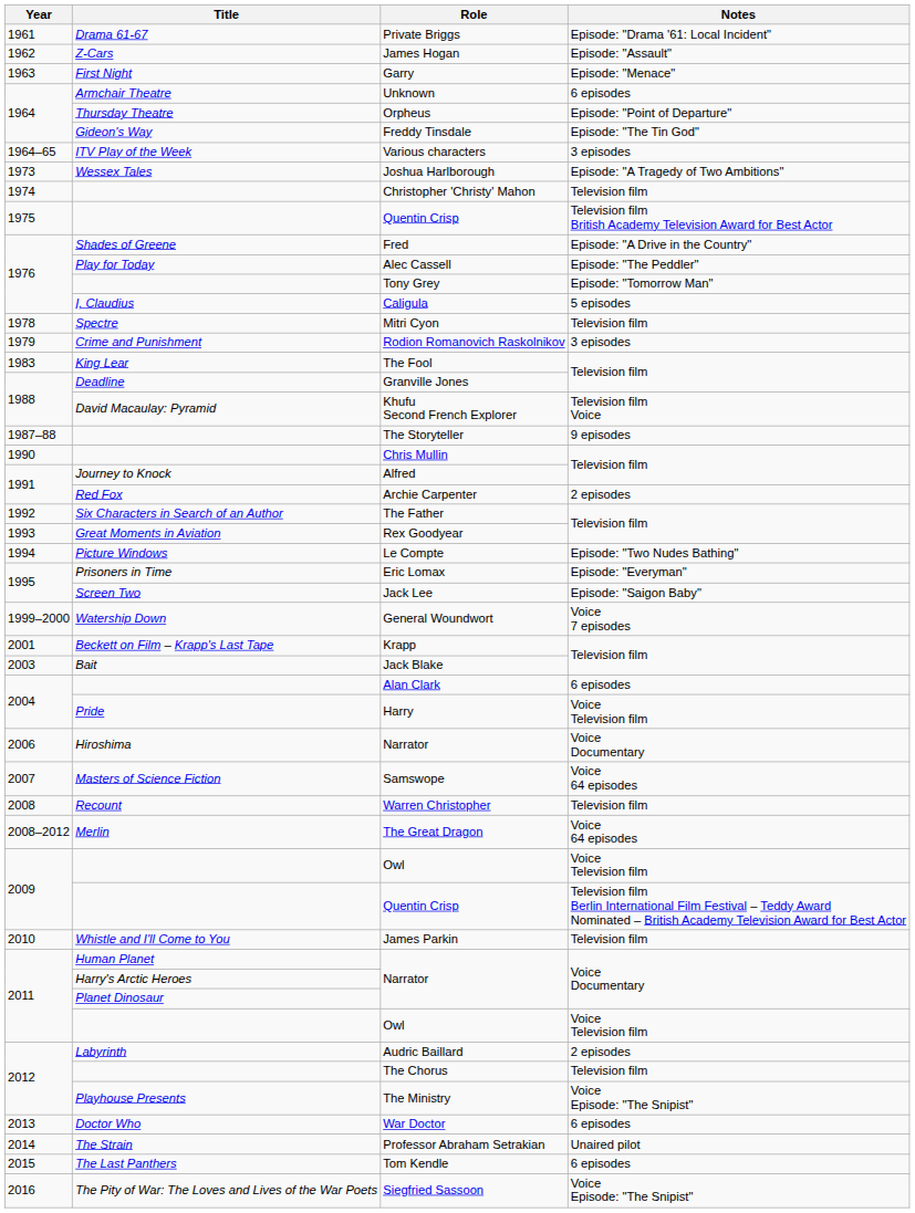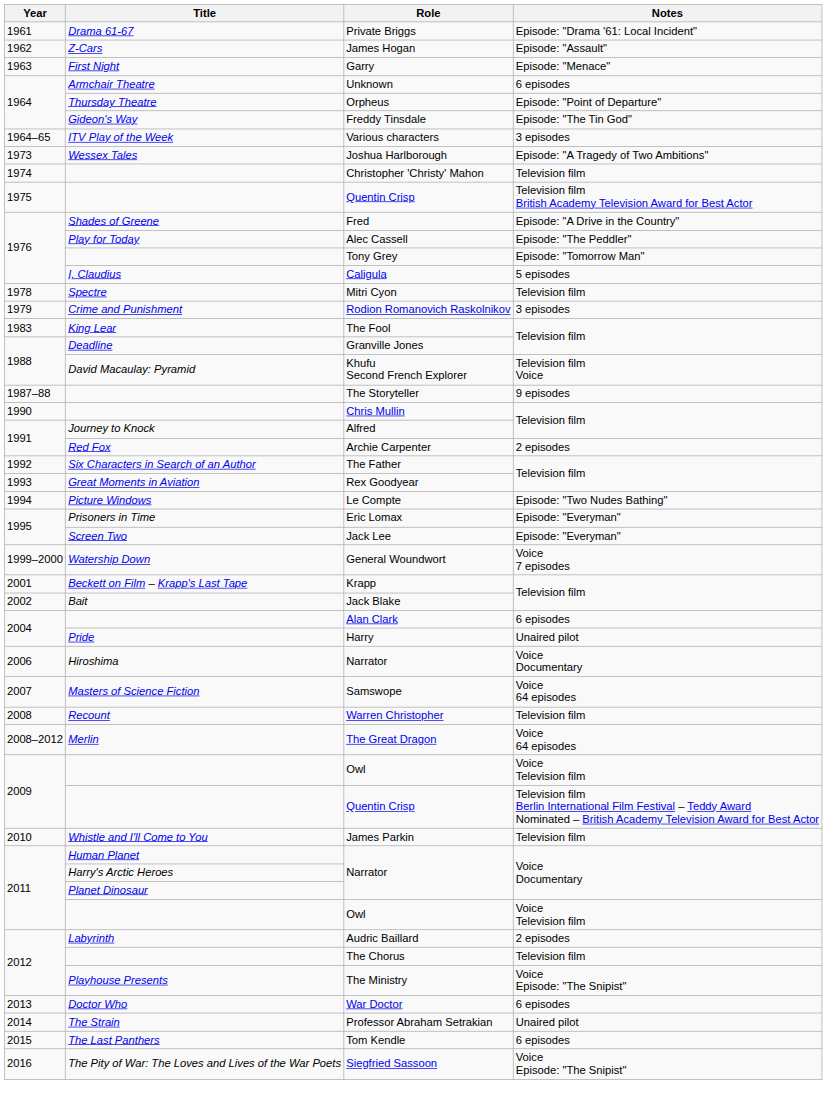 <table class="wikitable sortable">
 <tr>
 <th>Year</th>
 <th>Title</th>
 <th>Role</th>
 <th class="unsortable">Notes</th>
 </tr>
 <tr>
 <td>1961</td>
 <td><em><a href='#'>Drama 61-67</a></em></td>
 <td>Private Briggs</td>
 <td>Episode: "Drama '61: Local Incident"</td>
 </tr>
 <tr>
 <td>1962</td>
 <td><em><a href='#'>Z-Cars</a></em></td>
 <td>James Hogan</td>
 <td>Episode: "Assault"</td>
 </tr>
 <tr>
 <td>1963</td>
 <td><em><a href='#'>First Night</a></em></td>
 <td>Garry</td>
 <td>Episode: "Menace"</td>
 </tr>
 <tr>
 <td rowspan="3">1964</td>
 <td><em><a href='#'>Armchair Theatre</a></em></td>
 <td>Unknown</td>
 <td>6 episodes</td>
 </tr>
 <tr>
 <td><em><a href='#'>Thursday Theatre</a></em></td>
 <td>Orpheus</td>
 <td>Episode: "Point of Departure"</td>
 </tr>
 <tr>
 <td><em><a href='#'>Gideon's Way</a></em></td>
 <td>Freddy Tinsdale</td>
 <td>Episode: "The Tin God"</td>
 </tr>
 <tr>
 <td>1964–65</td>
 <td><em><a href='#'>ITV Play of the Week</a></em></td>
 <td>Various characters</td>
 <td>3 episodes</td>
 </tr>
 <tr>
 <td>1973</td>
 <td><em><a href='#'>Wessex Tales</a></em></td>
 <td>Joshua Harlborough</td>
 <td>Episode: "A Tragedy of Two Ambitions"</td>
 </tr>
 <tr>
 <td>1974</td>
 <td><em></em></td>
 <td>Christopher 'Christy' Mahon</td>
 <td>Television film</td>
 </tr>
 <tr>
 <td>1975</td>
 <td><em></em></td>
 <td><a href='#'>Quentin Crisp</a></td>
 <td>Television film<br><a href='#'>British Academy Television Award for Best Actor</a></td>
 </tr>
 <tr>
 <td rowspan="4">1976</td>
 <td><em><a href='#'>Shades of Greene</a></em></td>
 <td>Fred</td>
 <td>Episode: "A Drive in the Country"</td>
 </tr>
 <tr>
 <td><em><a href='#'>Play for Today</a></em></td>
 <td>Alec Cassell</td>
 <td>Episode: "The Peddler"</td>
 </tr>
 <tr>
 <td><em></em></td>
 <td>Tony Grey</td>
 <td>Episode: "Tomorrow Man"</td>
 </tr>
 <tr>
 <td><em><a href='#'>I, Claudius</a></em></td>
 <td><a href='#'>Caligula</a></td>
 <td>5 episodes</td>
 </tr>
 <tr>
 <td>1978</td>
 <td><em><a href='#'>Spectre</a></em></td>
 <td>Mitri Cyon</td>
 <td>Television film</td>
 </tr>
 <tr>
 <td>1979</td>
 <td><em><a href='#'>Crime and Punishment</a></em></td>
 <td><a href='#'>Rodion Romanovich Raskolnikov</a></td>
 <td>3 episodes</td>
 </tr>
 <tr>
 <td>1983</td>
 <td><em><a href='#'>King Lear</a></em></td>
 <td>The Fool</td>
 <td rowspan="2">Television film</td>
 </tr>
 <tr>
 <td rowspan="2">1988</td>
 <td><em><a href='#'>Deadline</a></em></td>
 <td>Granville Jones</td>
 </tr>
 <tr>
 <td><em>David Macaulay: Pyramid</em></td>
 <td>Khufu<br>Second French Explorer</td>
 <td>Television film<br>Voice</td>
 </tr>
 <tr>
 <td>1987–88</td>
 <td><em></em></td>
 <td>The Storyteller</td>
 <td>9 episodes</td>
 </tr>
 <tr>
 <td>1990</td>
 <td><em></em></td>
 <td><a href='#'>Chris Mullin</a></td>
 <td rowspan="2">Television film</td>
 </tr>
 <tr>
 <td rowspan="2">1991</td>
 <td><em>Journey to Knock</em></td>
 <td>Alfred</td>
 </tr>
 <tr>
 <td><em><a href='#'>Red Fox</a></em></td>
 <td>Archie Carpenter</td>
 <td>2 episodes</td>
 </tr>
 <tr>
 <td>1992</td>
 <td><em><a href='#'>Six Characters in Search of an Author</a></em></td>
 <td>The Father</td>
 <td rowspan="2">Television film</td>
 </tr>
 <tr>
 <td>1993</td>
 <td><em><a href='#'>Great Moments in Aviation</a></em></td>
 <td>Rex Goodyear</td>
 </tr>
 <tr>
 <td>1994</td>
 <td><em><a href='#'>Picture Windows</a></em></td>
 <td>Le Compte</td>
 <td>Episode: "Two Nudes Bathing"</td>
 </tr>
 <tr>
 <td rowspan="2">1995</td>
 <td><em>Prisoners in Time</em></td>
 <td>Eric Lomax</td>
 <td>Episode: "Everyman"</td>
 </tr>
 <tr>
 <td><em><a href='#'>Screen Two</a></em></td>
 <td>Jack Lee</td>
-<td>Episode: "Saigon Baby"</td>
+<td>Episode: "Everyman"</td>
 </tr>
 <tr>
 <td>1999–2000</td>
 <td><em><a href='#'>Watership Down</a></em></td>
 <td>General Woundwort</td>
 <td>Voice<br>7 episodes</td>
 </tr>
 <tr>
 <td>2001</td>
 <td><em><a href='#'>Beckett on Film</a> – <a href='#'>Krapp's Last Tape</a></em></td>
 <td>Krapp</td>
 <td rowspan="2">Television film</td>
 </tr>
 <tr>
-<td>2003</td>
+<td>2002</td>
 <td><em>Bait</em></td>
 <td>Jack Blake</td>
 </tr>
 <tr>
 <td rowspan="2">2004</td>
 <td><em></em></td>
 <td><a href='#'>Alan Clark</a></td>
 <td>6 episodes</td>
 </tr>
 <tr>
 <td><em><a href='#'>Pride</a></em></td>
 <td>Harry</td>
-<td>Voice<br>Television film</td>
+<td>Unaired pilot</td>
 </tr>
 <tr>
 <td>2006</td>
 <td><em>Hiroshima</em></td>
 <td>Narrator</td>
 <td>Voice<br>Documentary</td>
 </tr>
 <tr>
 <td>2007</td>
 <td><em><a href='#'>Masters of Science Fiction</a></em></td>
 <td>Samswope</td>
 <td>Voice<br>64 episodes</td>
 </tr>
 <tr>
 <td>2008</td>
 <td><em><a href='#'>Recount</a></em></td>
 <td><a href='#'>Warren Christopher</a></td>
 <td>Television film</td>
 </tr>
 <tr>
 <td>2008–2012</td>
 <td><em><a href='#'>Merlin</a></em></td>
 <td><a href='#'>The Great Dragon</a></td>
 <td>Voice<br>64 episodes</td>
 </tr>
 <tr>
 <td rowspan="2">2009</td>
 <td><em></em></td>
 <td>Owl</td>
 <td>Voice<br>Television film</td>
 </tr>
 <tr>
 <td><em></em></td>
 <td><a href='#'>Quentin Crisp</a></td>
 <td>Television film<br><a href='#'>Berlin International Film Festival</a> – <a href='#'>Teddy Award</a><br>Nominated – <a href='#'>British Academy Television Award for Best Actor</a></td>
 </tr>
 <tr>
 <td>2010</td>
 <td><em><a href='#'>Whistle and I'll Come to You</a></em></td>
 <td>James Parkin</td>
 <td>Television film</td>
 </tr>
 <tr>
 <td rowspan="4">2011</td>
 <td><em><a href='#'>Human Planet</a></em></td>
 <td rowspan="3">Narrator</td>
 <td rowspan="3">Voice<br>Documentary</td>
 </tr>
 <tr>
 <td><em>Harry's Arctic Heroes</em></td>
 </tr>
 <tr>
 <td><em><a href='#'>Planet Dinosaur</a></em></td>
 </tr>
 <tr>
 <td><em></em></td>
 <td>Owl</td>
 <td>Voice<br>Television film</td>
 </tr>
 <tr>
 <td rowspan="3">2012</td>
 <td><em><a href='#'>Labyrinth</a></em></td>
 <td>Audric Baillard</td>
 <td>2 episodes</td>
 </tr>
 <tr>
 <td><em></em></td>
 <td>The Chorus</td>
 <td>Television film</td>
 </tr>
 <tr>
 <td><em><a href='#'>Playhouse Presents</a></em></td>
 <td>The Ministry</td>
 <td>Voice<br>Episode: "The Snipist"</td>
 </tr>
 <tr>
 <td>2013</td>
 <td><em><a href='#'>Doctor Who</a></em></td>
 <td><a href='#'>War Doctor</a></td>
 <td>6 episodes</td>
 </tr>
 <tr>
 <td>2014</td>
 <td><em><a href='#'>The Strain</a></em></td>
 <td>Professor Abraham Setrakian</td>
 <td>Unaired pilot</td>
 </tr>
 <tr>
 <td>2015</td>
 <td><em><a href='#'>The Last Panthers</a></em></td>
 <td>Tom Kendle</td>
 <td>6 episodes</td>
 </tr>
 <tr>
 <td>2016</td>
 <td><em>The Pity of War: The Loves and Lives of the War Poets</em></td>
 <td><a href='#'>Siegfried Sassoon</a></td>
 <td>Voice<br>Episode: "The Snipist"</td>
 </tr>
 </table>
